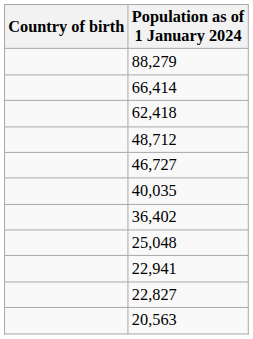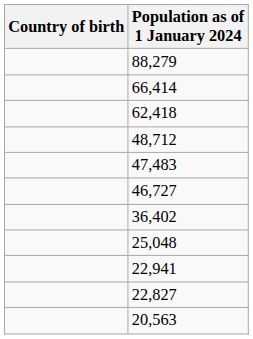 <table class="wikitable floatright">
 <tr>
 <th>Country of birth</th>
 <th>Population as of<br>1 January 2024</th>
 </tr>
 <tr>
 <td></td>
 <td>88,279</td>
 </tr>
 <tr>
 <td></td>
 <td>66,414</td>
 </tr>
 <tr>
 <td></td>
 <td>62,418</td>
 </tr>
 <tr>
 <td></td>
 <td>48,712</td>
 </tr>
 <tr>
 <td></td>
-<td>46,727</td>
+<td>47,483</td>
 </tr>
 <tr>
 <td></td>
-<td>40,035</td>
+<td>46,727</td>
 </tr>
 <tr>
 <td></td>
 <td>36,402</td>
 </tr>
 <tr>
 <td></td>
 <td>25,048</td>
 </tr>
 <tr>
 <td></td>
 <td>22,941</td>
 </tr>
 <tr>
 <td></td>
 <td>22,827</td>
 </tr>
 <tr>
 <td></td>
 <td>20,563</td>
 </tr>
 </table>
